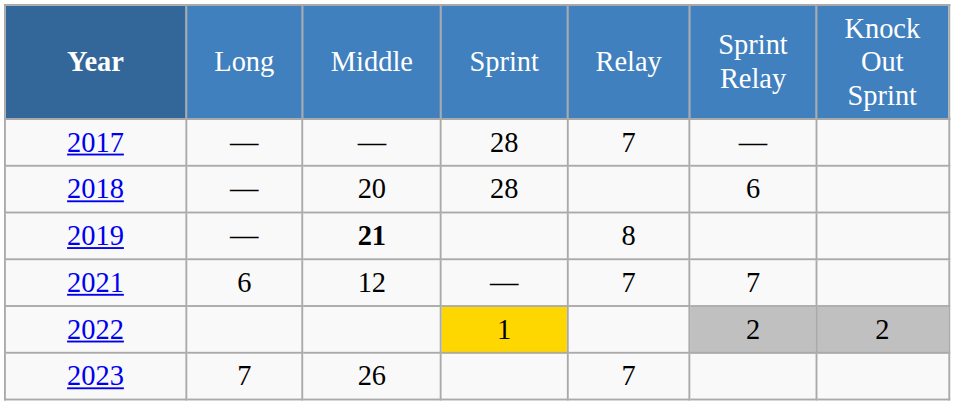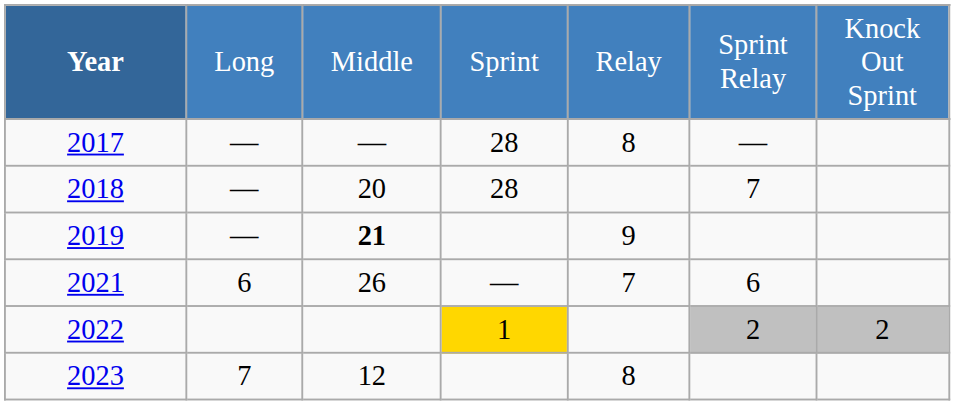 <table class="wikitable" style="font-size:95%; text-align:center; border:grey solid 1px; border-collapse:collapse;" width="40%">
 <tr style="background-color:#369; color:white;">
 <td rowspan="2" colspan="1" width="10%"><strong>Year</strong></td>
 </tr>
 <tr style="background-color:#4180be; color:white;">
 <td width="5%">Long</td>
 <td width="5%">Middle</td>
 <td width="5%">Sprint</td>
 <td width="5%">Relay</td>
 <td width="5%">Sprint<br>Relay</td>
 <td width="5%">Knock Out<br>Sprint</td>
 </tr>
 <tr style="background-color:#8CB2D8; color:white;">
 </tr>
 <tr>
 <td><a href='#'>2017</a></td>
 <td>—</td>
 <td>—</td>
 <td>28</td>
-<td>7</td>
+<td>8</td>
 <td>—</td>
 <td></td>
 </tr>
 <tr>
 <td><a href='#'>2018</a></td>
 <td>—</td>
 <td>20</td>
 <td>28</td>
 <td></td>
-<td>6</td>
+<td>7</td>
 <td></td>
 </tr>
 <tr>
 <td><a href='#'>2019</a></td>
 <td>—</td>
 <td><strong>21</strong></td>
 <td></td>
-<td>8</td>
+<td>9</td>
 <td></td>
 <td></td>
 </tr>
 <tr>
 <td><a href='#'>2021</a></td>
 <td>6</td>
-<td>12</td>
+<td>26</td>
 <td>—</td>
 <td>7</td>
-<td>7</td>
+<td>6</td>
 <td></td>
 </tr>
 <tr>
 <td><a href='#'>2022</a></td>
 <td></td>
 <td></td>
 <td bgcolor=gold>1</td>
 <td></td>
 <td bgcolor=silver>2</td>
 <td bgcolor=silver>2</td>
 </tr>
 <tr>
 <td><a href='#'>2023</a></td>
 <td>7</td>
-<td>26</td>
+<td>12</td>
 <td></td>
-<td>7</td>
+<td>8</td>
 <td></td>
 <td></td>
 </tr>
 </table>
